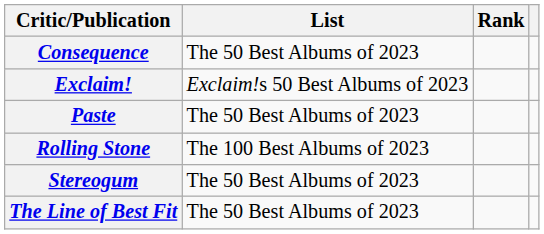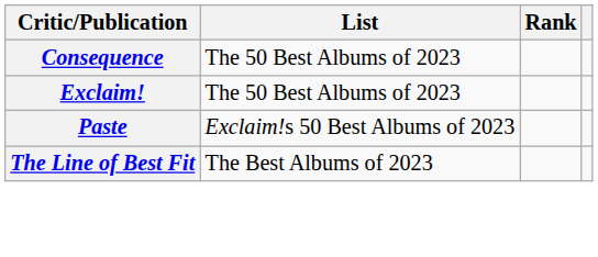 <table class="wikitable sortable plainrowheaders" style="border:none; margin:0;">
 <tr>
 <th scope="col">Critic/Publication</th>
 <th scope="col" class="unsortable">List</th>
 <th scope="col" data-sort-type="number">Rank</th>
 <th scope="col" class="unsortable"></th>
 </tr>
 <tr>
 <th scope="row"><em><a href='#'>Consequence</a></em></th>
 <td>The 50 Best Albums of 2023</td>
 <td></td>
 <td></td>
 </tr>
 <tr>
 <th scope="row"><em><a href='#'>Exclaim!</a></em></th>
+<td>The 50 Best Albums of 2023</td>
+<td></td>
+<td></td>
+</tr>
+<tr>
+<th scope="row"><em><a href='#'>Paste</a></em></th>
 <td><em>Exclaim!</em>s 50 Best Albums of 2023</td>
 <td></td>
 <td></td>
 </tr>
 <tr>
-<th scope="row"><em><a href='#'>Paste</a></em></th>
-<td>The 50 Best Albums of 2023</td>
-<td></td>
-<td></td>
-</tr>
-<tr>
-<th scope="row"><em><a href='#'>Rolling Stone</a></em></th>
-<td>The 100 Best Albums of 2023</td>
-<td></td>
-<td></td>
-</tr>
-<tr>
-<th scope="row"><em><a href='#'>Stereogum</a></em></th>
-<td>The 50 Best Albums of 2023</td>
-<td></td>
-<td></td>
-</tr>
-<tr>
 <th scope="row"><em><a href='#'>The Line of Best Fit</a></em></th>
-<td>The 50 Best Albums of 2023</td>
+<td>The Best Albums of 2023</td>
 <td></td>
 <td></td>
 </tr>
 </table>
